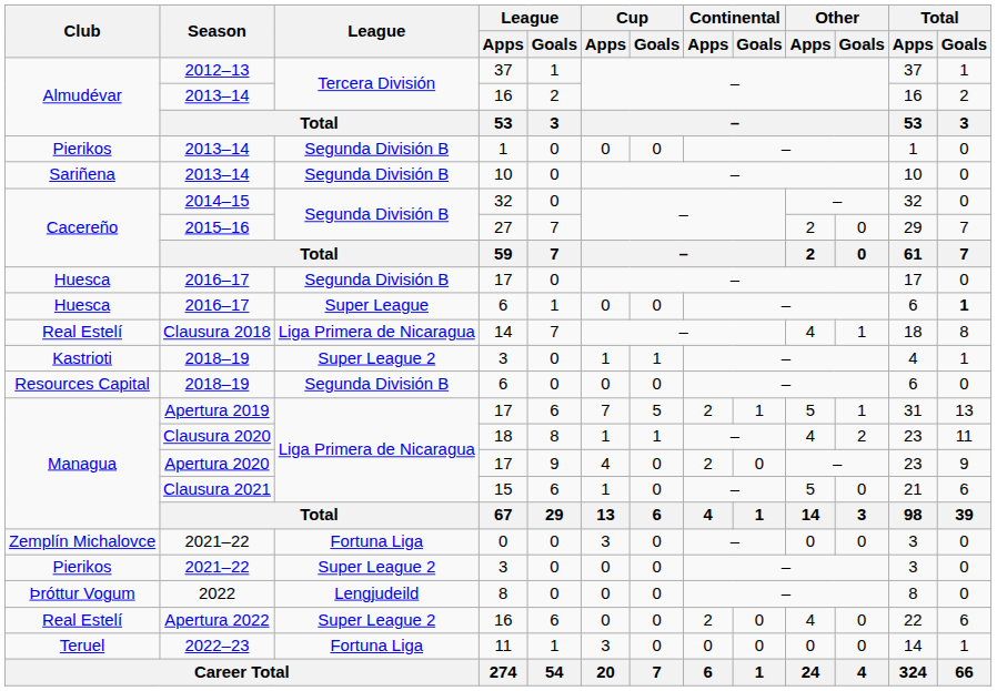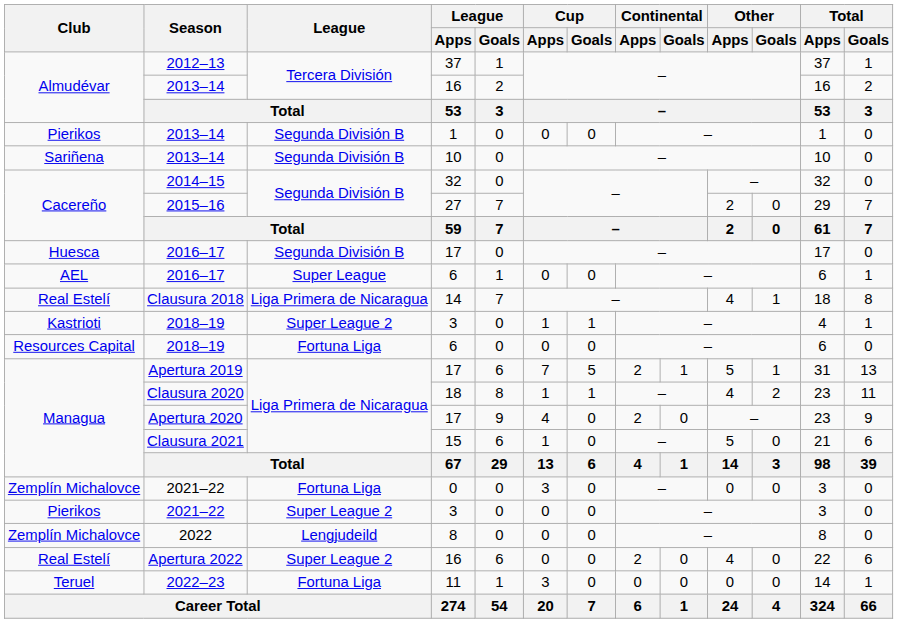 <table class="wikitable" style="text-align: center;">
 <tr>
 <th rowspan="2">Club</th>
 <th rowspan="2">Season</th>
 <th rowspan="2">League</th>
 <th colspan="2">League</th>
 <th colspan="2">Cup</th>
 <th colspan="2">Continental</th>
 <th colspan="2">Other</th>
 <th colspan="2">Total</th>
 </tr>
 <tr>
 <th>Apps</th>
 <th>Goals</th>
 <th>Apps</th>
 <th>Goals</th>
 <th>Apps</th>
 <th>Goals</th>
 <th>Apps</th>
 <th>Goals</th>
 <th>Apps</th>
 <th>Goals</th>
 </tr>
 <tr>
 <td rowspan="3"><a href='#'>Almudévar</a></td>
 <td><a href='#'>2012–13</a></td>
 <td rowspan="2"><a href='#'>Tercera División</a></td>
 <td>37</td>
 <td>1</td>
 <td colspan="6" rowspan="2">–</td>
 <td>37</td>
 <td>1</td>
 </tr>
 <tr>
 <td><a href='#'>2013–14</a></td>
 <td>16</td>
 <td>2</td>
 <td>16</td>
 <td>2</td>
 </tr>
 <tr>
 <th colspan="2">Total</th>
 <th>53</th>
 <th>3</th>
 <th colspan="6">–</th>
 <th>53</th>
 <th>3</th>
 </tr>
 <tr>
 <td><a href='#'>Pierikos</a></td>
 <td><a href='#'>2013–14</a></td>
 <td><a href='#'>Segunda División B</a></td>
 <td>1</td>
 <td>0</td>
 <td>0</td>
 <td>0</td>
 <td colspan="4">–</td>
 <td>1</td>
 <td>0</td>
 </tr>
 <tr>
 <td><a href='#'>Sariñena</a></td>
 <td><a href='#'>2013–14</a></td>
 <td><a href='#'>Segunda División B</a></td>
 <td>10</td>
 <td>0</td>
 <td colspan="6">–</td>
 <td>10</td>
 <td>0</td>
 </tr>
 <tr>
 <td rowspan="3"><a href='#'>Cacereño</a></td>
 <td><a href='#'>2014–15</a></td>
 <td rowspan="2"><a href='#'>Segunda División B</a></td>
 <td>32</td>
 <td>0</td>
 <td colspan="4" rowspan="2">–</td>
 <td colspan="2">–</td>
 <td>32</td>
 <td>0</td>
 </tr>
 <tr>
 <td><a href='#'>2015–16</a></td>
 <td>27</td>
 <td>7</td>
 <td>2</td>
 <td>0</td>
 <td>29</td>
 <td>7</td>
 </tr>
 <tr bgcolor="gainsboro">
 <th colspan="2">Total</th>
 <th>59</th>
 <th>7</th>
 <th colspan="4">–</th>
 <th>2</th>
 <th>0</th>
 <th>61</th>
 <th>7</th>
 </tr>
 <tr>
 <td><a href='#'>Huesca</a></td>
 <td><a href='#'>2016–17</a></td>
 <td><a href='#'>Segunda División B</a></td>
 <td>17</td>
 <td>0</td>
 <td colspan="6">–</td>
 <td>17</td>
 <td>0</td>
 </tr>
 <tr>
-<td><a href='#'>Huesca</a></td>
+<td><a href='#'>AEL</a></td>
 <td><a href='#'>2016–17</a></td>
 <td><a href='#'>Super League</a></td>
 <td>6</td>
 <td>1</td>
 <td>0</td>
 <td>0</td>
 <td colspan="4">–</td>
 <td>6</td>
-<td><strong>1</strong></td>
+<td>1</td>
 </tr>
 <tr>
 <td><a href='#'>Real Estelí</a></td>
 <td><a href='#'>Clausura 2018</a></td>
 <td><a href='#'>Liga Primera de Nicaragua</a></td>
 <td>14</td>
 <td>7</td>
 <td colspan="4">–</td>
 <td>4</td>
 <td>1</td>
 <td>18</td>
 <td>8</td>
 </tr>
 <tr>
 <td><a href='#'>Kastrioti</a></td>
 <td><a href='#'>2018–19</a></td>
 <td><a href='#'>Super League 2</a></td>
 <td>3</td>
 <td>0</td>
 <td>1</td>
 <td>1</td>
 <td colspan="4">–</td>
 <td>4</td>
 <td>1</td>
 </tr>
 <tr>
 <td><a href='#'>Resources Capital</a></td>
 <td><a href='#'>2018–19</a></td>
-<td><a href='#'>Segunda División B</a></td>
+<td><a href='#'>Fortuna Liga</a></td>
 <td>6</td>
 <td>0</td>
 <td>0</td>
 <td>0</td>
 <td colspan="4">–</td>
 <td>6</td>
 <td>0</td>
 </tr>
 <tr>
 <td rowspan="5"><a href='#'>Managua</a></td>
 <td><a href='#'>Apertura 2019</a></td>
 <td rowspan="4"><a href='#'>Liga Primera de Nicaragua</a></td>
 <td>17</td>
 <td>6</td>
 <td>7</td>
 <td>5</td>
 <td>2</td>
 <td>1</td>
 <td>5</td>
 <td>1</td>
 <td>31</td>
 <td>13</td>
 </tr>
 <tr>
 <td><a href='#'>Clausura 2020</a></td>
 <td>18</td>
 <td>8</td>
 <td>1</td>
 <td>1</td>
 <td colspan="2">–</td>
 <td>4</td>
 <td>2</td>
 <td>23</td>
 <td>11</td>
 </tr>
 <tr>
 <td><a href='#'>Apertura 2020</a></td>
 <td>17</td>
 <td>9</td>
 <td>4</td>
 <td>0</td>
 <td>2</td>
 <td>0</td>
 <td colspan="2">–</td>
 <td>23</td>
 <td>9</td>
 </tr>
 <tr>
 <td><a href='#'>Clausura 2021</a></td>
 <td>15</td>
 <td>6</td>
 <td>1</td>
 <td>0</td>
 <td colspan="2">–</td>
 <td>5</td>
 <td>0</td>
 <td>21</td>
 <td>6</td>
 </tr>
 <tr>
 <th colspan="2">Total</th>
 <th>67</th>
 <th>29</th>
 <th>13</th>
 <th>6</th>
 <th>4</th>
 <th>1</th>
 <th>14</th>
 <th>3</th>
 <th>98</th>
 <th>39</th>
 </tr>
 <tr>
 <td><a href='#'>Zemplín Michalovce</a></td>
 <td>2021–22</td>
 <td><a href='#'>Fortuna Liga</a></td>
 <td>0</td>
 <td>0</td>
 <td>3</td>
 <td>0</td>
 <td colspan="2">–</td>
 <td>0</td>
 <td>0</td>
 <td>3</td>
 <td>0</td>
 </tr>
 <tr>
 <td><a href='#'>Pierikos</a></td>
 <td><a href='#'>2021–22</a></td>
 <td><a href='#'>Super League 2</a></td>
 <td>3</td>
 <td>0</td>
 <td>0</td>
 <td>0</td>
 <td colspan="4">–</td>
 <td>3</td>
 <td>0</td>
 </tr>
 <tr>
-<td><a href='#'>Þróttur Vogum</a></td>
+<td><a href='#'>Zemplín Michalovce</a></td>
 <td>2022</td>
 <td><a href='#'>Lengjudeild</a></td>
 <td>8</td>
 <td>0</td>
 <td>0</td>
 <td>0</td>
 <td colspan="4">–</td>
 <td>8</td>
 <td>0</td>
 </tr>
 <tr>
 <td><a href='#'>Real Estelí</a></td>
 <td><a href='#'>Apertura 2022</a></td>
 <td><a href='#'>Super League 2</a></td>
 <td>16</td>
 <td>6</td>
 <td>0</td>
 <td>0</td>
 <td>2</td>
 <td>0</td>
 <td>4</td>
 <td>0</td>
 <td>22</td>
 <td>6</td>
 </tr>
 <tr>
 <td><a href='#'>Teruel</a></td>
 <td><a href='#'>2022–23</a></td>
 <td><a href='#'>Fortuna Liga</a></td>
 <td>11</td>
 <td>1</td>
 <td>3</td>
 <td>0</td>
 <td>0</td>
 <td>0</td>
 <td>0</td>
 <td>0</td>
 <td>14</td>
 <td>1</td>
 </tr>
 <tr bgcolor="gainsboro">
 <th colspan="3">Career Total</th>
 <th>274</th>
 <th>54</th>
 <th>20</th>
 <th>7</th>
 <th>6</th>
 <th>1</th>
 <th>24</th>
 <th>4</th>
 <th>324</th>
 <th>66</th>
 </tr>
 </table>
